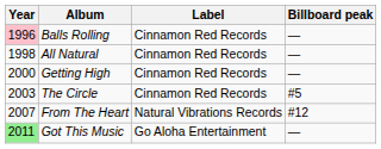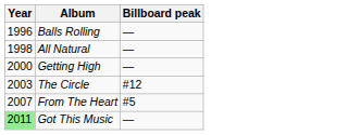 <table class="wikitable">
 <tr>
 <th>Year</th>
 <th>Album</th>
-<th>Label</th>
 <th>Billboard peak</th>
 </tr>
 <tr>
-<td style="background: pink;">1996</td>
+<td>1996</td>
 <td><em>Balls Rolling</em></td>
-<td>Cinnamon Red Records</td>
 <td>—</td>
 </tr>
 <tr>
 <td>1998</td>
 <td><em>All Natural</em></td>
-<td>Cinnamon Red Records</td>
 <td>—</td>
 </tr>
 <tr>
 <td>2000</td>
 <td><em>Getting High</em></td>
-<td>Cinnamon Red Records</td>
 <td>—</td>
 </tr>
 <tr>
 <td>2003</td>
 <td><em>The Circle</em></td>
-<td>Cinnamon Red Records</td>
-<td>#5</td>
+<td>#12</td>
 </tr>
 <tr>
 <td>2007</td>
 <td><em>From The Heart</em></td>
-<td>Natural Vibrations Records</td>
-<td>#12</td>
+<td>#5</td>
 </tr>
 <tr>
 <td style="background: lightgreen;">2011</td>
 <td><em>Got This Music</em></td>
-<td>Go Aloha Entertainment</td>
 <td>—</td>
 </tr>
 </table>
